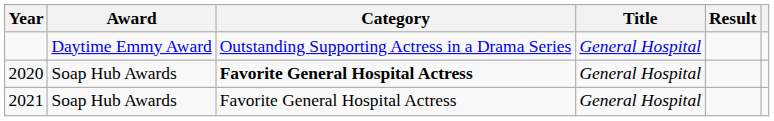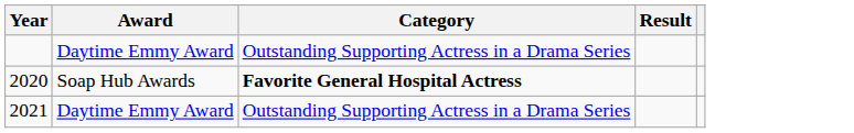 <table class="wikitable sortable plainrowheaders">
 <tr>
 <th scope="col">Year</th>
 <th scope="col">Award</th>
 <th scope="col">Category</th>
-<th scope="col">Title</th>
 <th scope="col">Result</th>
 <th scope="col" class="unsortable"></th>
 </tr>
 <tr>
 <td></td>
 <td><a href='#'>Daytime Emmy Award</a></td>
 <td><a href='#'>Outstanding Supporting Actress in a Drama Series</a></td>
-<td><em><a href='#'>General Hospital</a></em></td>
 <td></td>
 <td></td>
 </tr>
 <tr>
 <td>2020</td>
 <td>Soap Hub Awards</td>
 <td><strong>Favorite General Hospital Actress</strong></td>
-<td><em>General Hospital</em></td>
 <td></td>
 <td></td>
 </tr>
 <tr>
 <td>2021</td>
-<td>Soap Hub Awards</td>
-<td>Favorite General Hospital Actress</td>
-<td><em>General Hospital</em></td>
+<td><a href='#'>Daytime Emmy Award</a></td>
+<td><a href='#'>Outstanding Supporting Actress in a Drama Series</a></td>
 <td></td>
 <td></td>
 </tr>
 </table>
